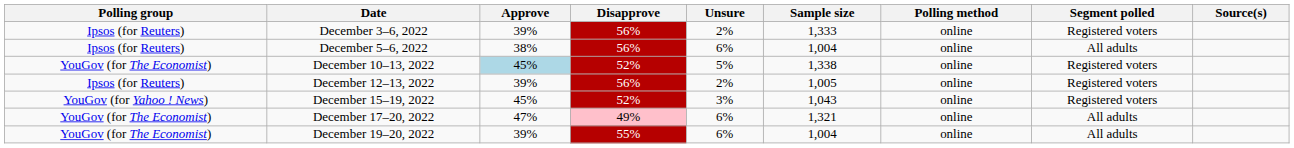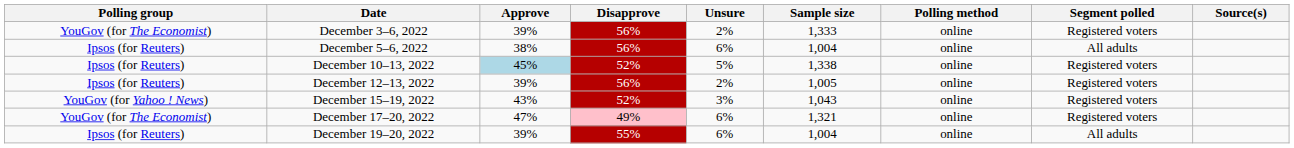 <table class="wikitable sortable" style="text-align:center;line-height:14px;width: 80%;">
 <tr>
 <th class="unsortable">Polling group</th>
 <th>Date</th>
 <th>Approve</th>
 <th>Disapprove</th>
 <th>Unsure</th>
 <th>Sample size</th>
 <th>Polling method</th>
 <th class="unsortable">Segment polled</th>
 <th class="unsortable">Source(s)</th>
 </tr>
 <tr>
-<td><a href='#'>Ipsos</a> (for <a href='#'>Reuters</a>)</td>
+<td><a href='#'>YouGov</a> (for <em><a href='#'>The Economist</a></em>)</td>
 <td>December 3–6, 2022</td>
 <td>39%</td>
 <td style="background: #B60000; color: white">56%</td>
 <td>2%</td>
 <td>1,333</td>
 <td>online</td>
 <td>Registered voters</td>
 <td></td>
 </tr>
 <tr>
 <td><a href='#'>Ipsos</a> (for <a href='#'>Reuters</a>)</td>
 <td>December 5–6, 2022</td>
 <td>38%</td>
 <td style="background: #B60000; color: white">56%</td>
 <td>6%</td>
 <td>1,004</td>
 <td>online</td>
 <td>All adults</td>
 <td></td>
 </tr>
 <tr>
-<td><a href='#'>YouGov</a> (for <em><a href='#'>The Economist</a></em>)</td>
+<td><a href='#'>Ipsos</a> (for <a href='#'>Reuters</a>)</td>
 <td>December 10–13, 2022</td>
 <td style="background: lightblue;">45%</td>
 <td style="background: #B60000; color: white">52%</td>
 <td>5%</td>
 <td>1,338</td>
 <td>online</td>
 <td>Registered voters</td>
 <td></td>
 </tr>
 <tr>
 <td><a href='#'>Ipsos</a> (for <a href='#'>Reuters</a>)</td>
 <td>December 12–13, 2022</td>
 <td>39%</td>
 <td style="background: #B60000; color: white">56%</td>
 <td>2%</td>
 <td>1,005</td>
 <td>online</td>
 <td>Registered voters</td>
 <td></td>
 </tr>
 <tr>
 <td><a href='#'>YouGov</a> (for <em><a href='#'>Yahoo ! News</a></em>)</td>
 <td>December 15–19, 2022</td>
-<td>45%</td>
+<td>43%</td>
 <td style="background: #B60000; color: white">52%</td>
 <td>3%</td>
 <td>1,043</td>
 <td>online</td>
 <td>Registered voters</td>
 <td></td>
 </tr>
 <tr>
 <td><a href='#'>YouGov</a> (for <em><a href='#'>The Economist</a></em>)</td>
 <td>December 17–20, 2022</td>
 <td>47%</td>
 <td style="background: pink; color: black">49%</td>
 <td>6%</td>
 <td>1,321</td>
 <td>online</td>
-<td>All adults</td>
+<td>Registered voters</td>
 <td></td>
 </tr>
 <tr>
-<td><a href='#'>YouGov</a> (for <em><a href='#'>The Economist</a></em>)</td>
+<td><a href='#'>Ipsos</a> (for <a href='#'>Reuters</a>)</td>
 <td>December 19–20, 2022</td>
 <td>39%</td>
 <td style="background: #B60000; color: white">55%</td>
 <td>6%</td>
 <td>1,004</td>
 <td>online</td>
 <td>All adults</td>
 <td></td>
 </tr>
 </table>
